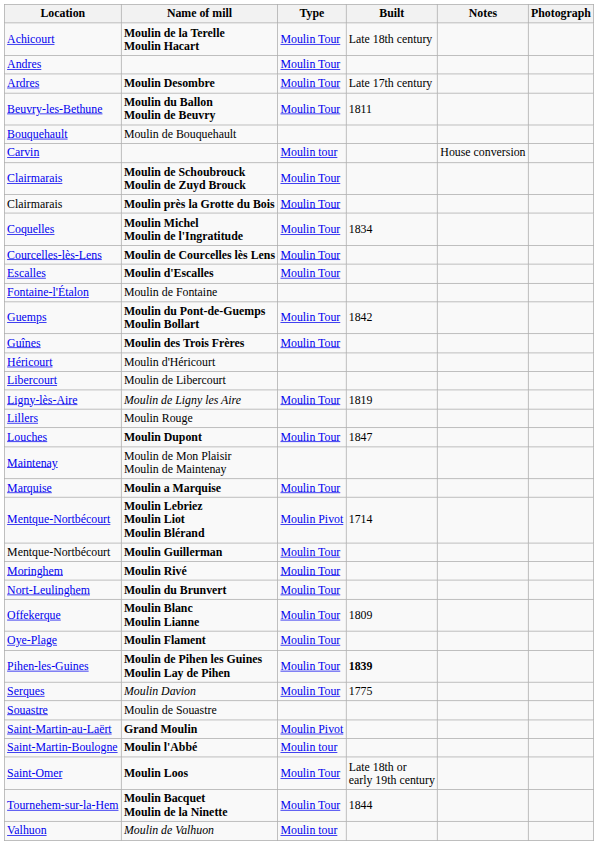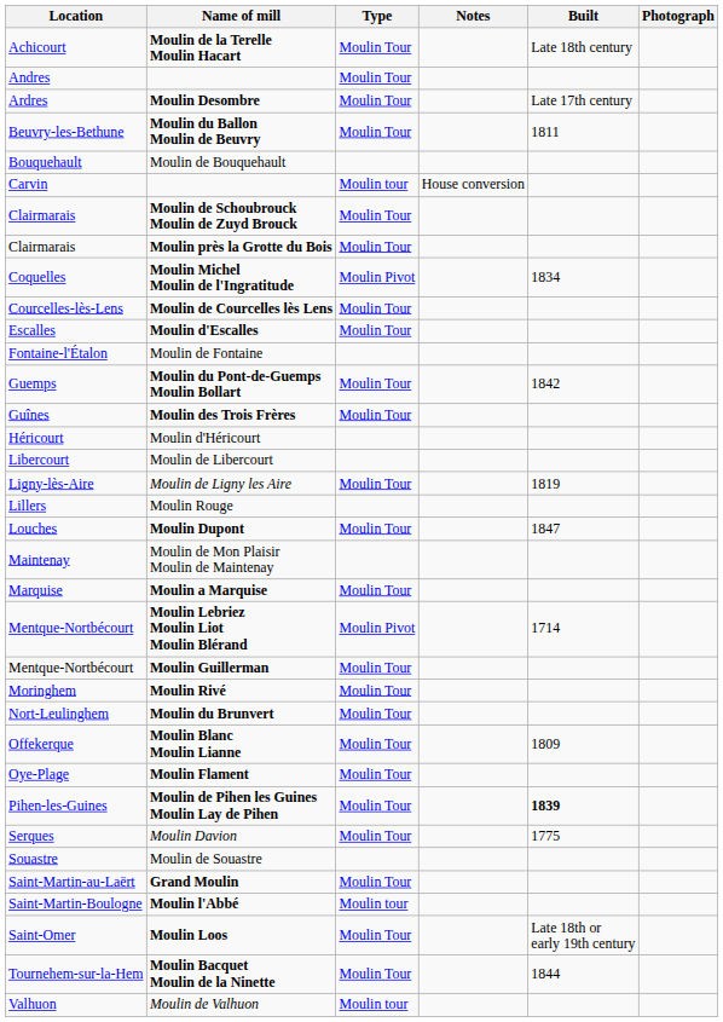 <table class="wikitable">
 <tr>
 <th>Location</th>
 <th>Name of mill</th>
 <th>Type</th>
+<th>Notes</th>
 <th>Built</th>
-<th>Notes</th>
 <th>Photograph</th>
 </tr>
 <tr>
 <td><a href='#'>Achicourt</a></td>
 <td><strong>Moulin de la Terelle<br>Moulin Hacart</strong></td>
 <td><a href='#'>Moulin Tour</a></td>
+<td> </td>
 <td>Late 18th century</td>
-<td> </td>
 <td></td>
 </tr>
 <tr>
 <td><a href='#'>Andres</a></td>
 <td></td>
 <td><a href='#'>Moulin Tour</a></td>
 <td></td>
 <td></td>
 <td></td>
 </tr>
 <tr>
 <td><a href='#'>Ardres</a></td>
 <td><strong>Moulin Desombre</strong></td>
 <td><a href='#'>Moulin Tour</a></td>
+<td> </td>
 <td>Late 17th century</td>
-<td> </td>
 <td></td>
 </tr>
 <tr>
 <td><a href='#'>Beuvry-les-Bethune</a></td>
 <td><strong>Moulin du Ballon<br>Moulin de Beuvry</strong></td>
 <td><a href='#'>Moulin Tour</a></td>
+<td> </td>
 <td>1811</td>
-<td> </td>
 <td></td>
 </tr>
 <tr>
 <td><a href='#'>Bouquehault</a></td>
 <td>Moulin de Bouquehault</td>
 <td></td>
 <td></td>
 <td></td>
 <td></td>
 </tr>
 <tr>
 <td><a href='#'>Carvin</a></td>
 <td></td>
 <td><a href='#'>Moulin tour</a></td>
+<td>House conversion<br> </td>
 <td></td>
-<td>House conversion<br> </td>
 <td></td>
 </tr>
 <tr>
 <td><a href='#'>Clairmarais</a></td>
 <td><strong>Moulin de Schoubrouck<br>Moulin de Zuyd Brouck</strong></td>
 <td><a href='#'>Moulin Tour</a></td>
+<td> </td>
 <td></td>
-<td> </td>
 <td></td>
 </tr>
 <tr>
 <td>Clairmarais</td>
 <td><strong>Moulin près la Grotte du Bois</strong></td>
 <td><a href='#'>Moulin Tour</a></td>
+<td> </td>
 <td></td>
-<td> </td>
 <td></td>
 </tr>
 <tr>
 <td><a href='#'>Coquelles</a></td>
 <td><strong>Moulin Michel<br>Moulin de l'Ingratitude</strong></td>
-<td><a href='#'>Moulin Tour</a></td>
+<td><a href='#'>Moulin Pivot</a></td>
+<td> </td>
 <td>1834</td>
-<td> </td>
 <td></td>
 </tr>
 <tr>
 <td><a href='#'>Courcelles-lès-Lens</a></td>
 <td><strong>Moulin de Courcelles lès Lens</strong></td>
 <td><a href='#'>Moulin Tour</a></td>
 <td></td>
 <td></td>
 <td></td>
 </tr>
 <tr>
 <td><a href='#'>Escalles</a></td>
 <td><strong>Moulin d'Escalles</strong></td>
 <td><a href='#'>Moulin Tour</a></td>
+<td> </td>
 <td></td>
-<td> </td>
 <td></td>
 </tr>
 <tr>
 <td><a href='#'>Fontaine-l'Étalon</a></td>
 <td>Moulin de Fontaine</td>
 <td></td>
 <td></td>
 <td></td>
 <td></td>
 </tr>
 <tr>
 <td><a href='#'>Guemps</a></td>
 <td><strong>Moulin du Pont-de-Guemps<br>Moulin Bollart</strong></td>
 <td><a href='#'>Moulin Tour</a></td>
+<td> </td>
 <td>1842</td>
-<td> </td>
 <td></td>
 </tr>
 <tr>
 <td><a href='#'>Guînes</a></td>
 <td><strong>Moulin des Trois Frères</strong></td>
 <td><a href='#'>Moulin Tour</a></td>
+<td> </td>
 <td></td>
-<td> </td>
 <td></td>
 </tr>
 <tr>
 <td><a href='#'>Héricourt</a></td>
 <td>Moulin d'Héricourt</td>
 <td></td>
 <td></td>
 <td></td>
 <td></td>
 </tr>
 <tr>
 <td><a href='#'>Libercourt</a></td>
 <td>Moulin de Libercourt</td>
 <td></td>
 <td></td>
 <td></td>
 <td></td>
 </tr>
 <tr>
 <td><a href='#'>Ligny-lès-Aire</a></td>
 <td><em>Moulin de Ligny les Aire</em></td>
 <td><a href='#'>Moulin Tour</a></td>
+<td> </td>
 <td>1819</td>
-<td> </td>
 <td></td>
 </tr>
 <tr>
 <td><a href='#'>Lillers</a></td>
 <td>Moulin Rouge</td>
 <td></td>
 <td></td>
 <td></td>
 <td></td>
 </tr>
 <tr>
 <td><a href='#'>Louches</a></td>
 <td><strong>Moulin Dupont</strong></td>
 <td><a href='#'>Moulin Tour</a></td>
+<td> </td>
 <td>1847</td>
-<td> </td>
 <td></td>
 </tr>
 <tr>
 <td><a href='#'>Maintenay</a></td>
 <td>Moulin de Mon Plaisir<br>Moulin de Maintenay</td>
 <td></td>
+<td> </td>
 <td></td>
-<td> </td>
 <td></td>
 </tr>
 <tr>
 <td><a href='#'>Marquise</a></td>
 <td><strong>Moulin a Marquise</strong></td>
 <td><a href='#'>Moulin Tour</a></td>
+<td> </td>
 <td></td>
-<td> </td>
 <td></td>
 </tr>
 <tr>
 <td><a href='#'>Mentque-Nortbécourt</a></td>
 <td><strong>Moulin Lebriez<br>Moulin Liot<br>Moulin Blérand</strong></td>
 <td><a href='#'>Moulin Pivot</a></td>
+<td> </td>
 <td>1714</td>
-<td> </td>
 <td></td>
 </tr>
 <tr>
 <td>Mentque-Nortbécourt</td>
 <td><strong>Moulin Guillerman</strong></td>
 <td><a href='#'>Moulin Tour</a></td>
+<td> </td>
 <td></td>
-<td> </td>
 <td></td>
 </tr>
 <tr>
 <td><a href='#'>Moringhem</a></td>
 <td><strong>Moulin Rivé</strong></td>
 <td><a href='#'>Moulin Tour</a></td>
+<td> </td>
 <td></td>
-<td> </td>
 <td></td>
 </tr>
 <tr>
 <td><a href='#'>Nort-Leulinghem</a></td>
 <td><strong>Moulin du Brunvert</strong></td>
 <td><a href='#'>Moulin Tour</a></td>
+<td> </td>
 <td></td>
-<td> </td>
 <td></td>
 </tr>
 <tr>
 <td><a href='#'>Offekerque</a></td>
 <td><strong>Moulin Blanc<br>Moulin Lianne</strong></td>
 <td><a href='#'>Moulin Tour</a></td>
+<td> </td>
 <td>1809</td>
-<td> </td>
 <td></td>
 </tr>
 <tr>
 <td><a href='#'>Oye-Plage</a></td>
 <td><strong>Moulin Flament</strong></td>
 <td><a href='#'>Moulin Tour</a></td>
+<td> </td>
 <td></td>
-<td> </td>
 <td></td>
 </tr>
 <tr>
 <td><a href='#'>Pihen-les-Guines</a></td>
 <td><strong>Moulin de Pihen les Guines<br>Moulin Lay de Pihen</strong></td>
 <td><a href='#'>Moulin Tour</a></td>
+<td> </td>
 <td><strong>1839</strong></td>
-<td> </td>
 <td></td>
 </tr>
 <tr>
 <td><a href='#'>Serques</a></td>
 <td><em>Moulin Davion</em></td>
 <td><a href='#'>Moulin Tour</a></td>
+<td> <br></td>
 <td>1775</td>
-<td> <br></td>
 <td></td>
 </tr>
 <tr>
 <td><a href='#'>Souastre</a></td>
 <td>Moulin de Souastre</td>
 <td></td>
 <td></td>
 <td></td>
 <td></td>
 </tr>
 <tr>
 <td><a href='#'>Saint-Martin-au-Laërt</a></td>
 <td><strong>Grand Moulin</strong></td>
-<td><a href='#'>Moulin Pivot</a></td>
+<td><a href='#'>Moulin Tour</a></td>
+<td> </td>
 <td></td>
-<td> </td>
 <td></td>
 </tr>
 <tr>
 <td><a href='#'>Saint-Martin-Boulogne</a></td>
 <td><strong>Moulin l'Abbé</strong></td>
 <td><a href='#'>Moulin tour</a></td>
 <td></td>
 <td></td>
 <td></td>
 </tr>
 <tr>
 <td><a href='#'>Saint-Omer</a></td>
 <td><strong>Moulin Loos</strong></td>
 <td><a href='#'>Moulin Tour</a></td>
+<td> </td>
 <td>Late 18th or<br>early 19th century</td>
-<td> </td>
 <td></td>
 </tr>
 <tr>
 <td><a href='#'>Tournehem-sur-la-Hem</a></td>
 <td><strong>Moulin Bacquet<br>Moulin de la Ninette</strong></td>
 <td><a href='#'>Moulin Tour</a></td>
+<td> </td>
 <td>1844</td>
-<td> </td>
 <td></td>
 </tr>
 <tr>
 <td><a href='#'>Valhuon</a></td>
 <td><em>Moulin de Valhuon</em></td>
 <td><a href='#'>Moulin tour</a></td>
+<td> </td>
 <td></td>
-<td> </td>
 <td></td>
 </tr>
 </table>
